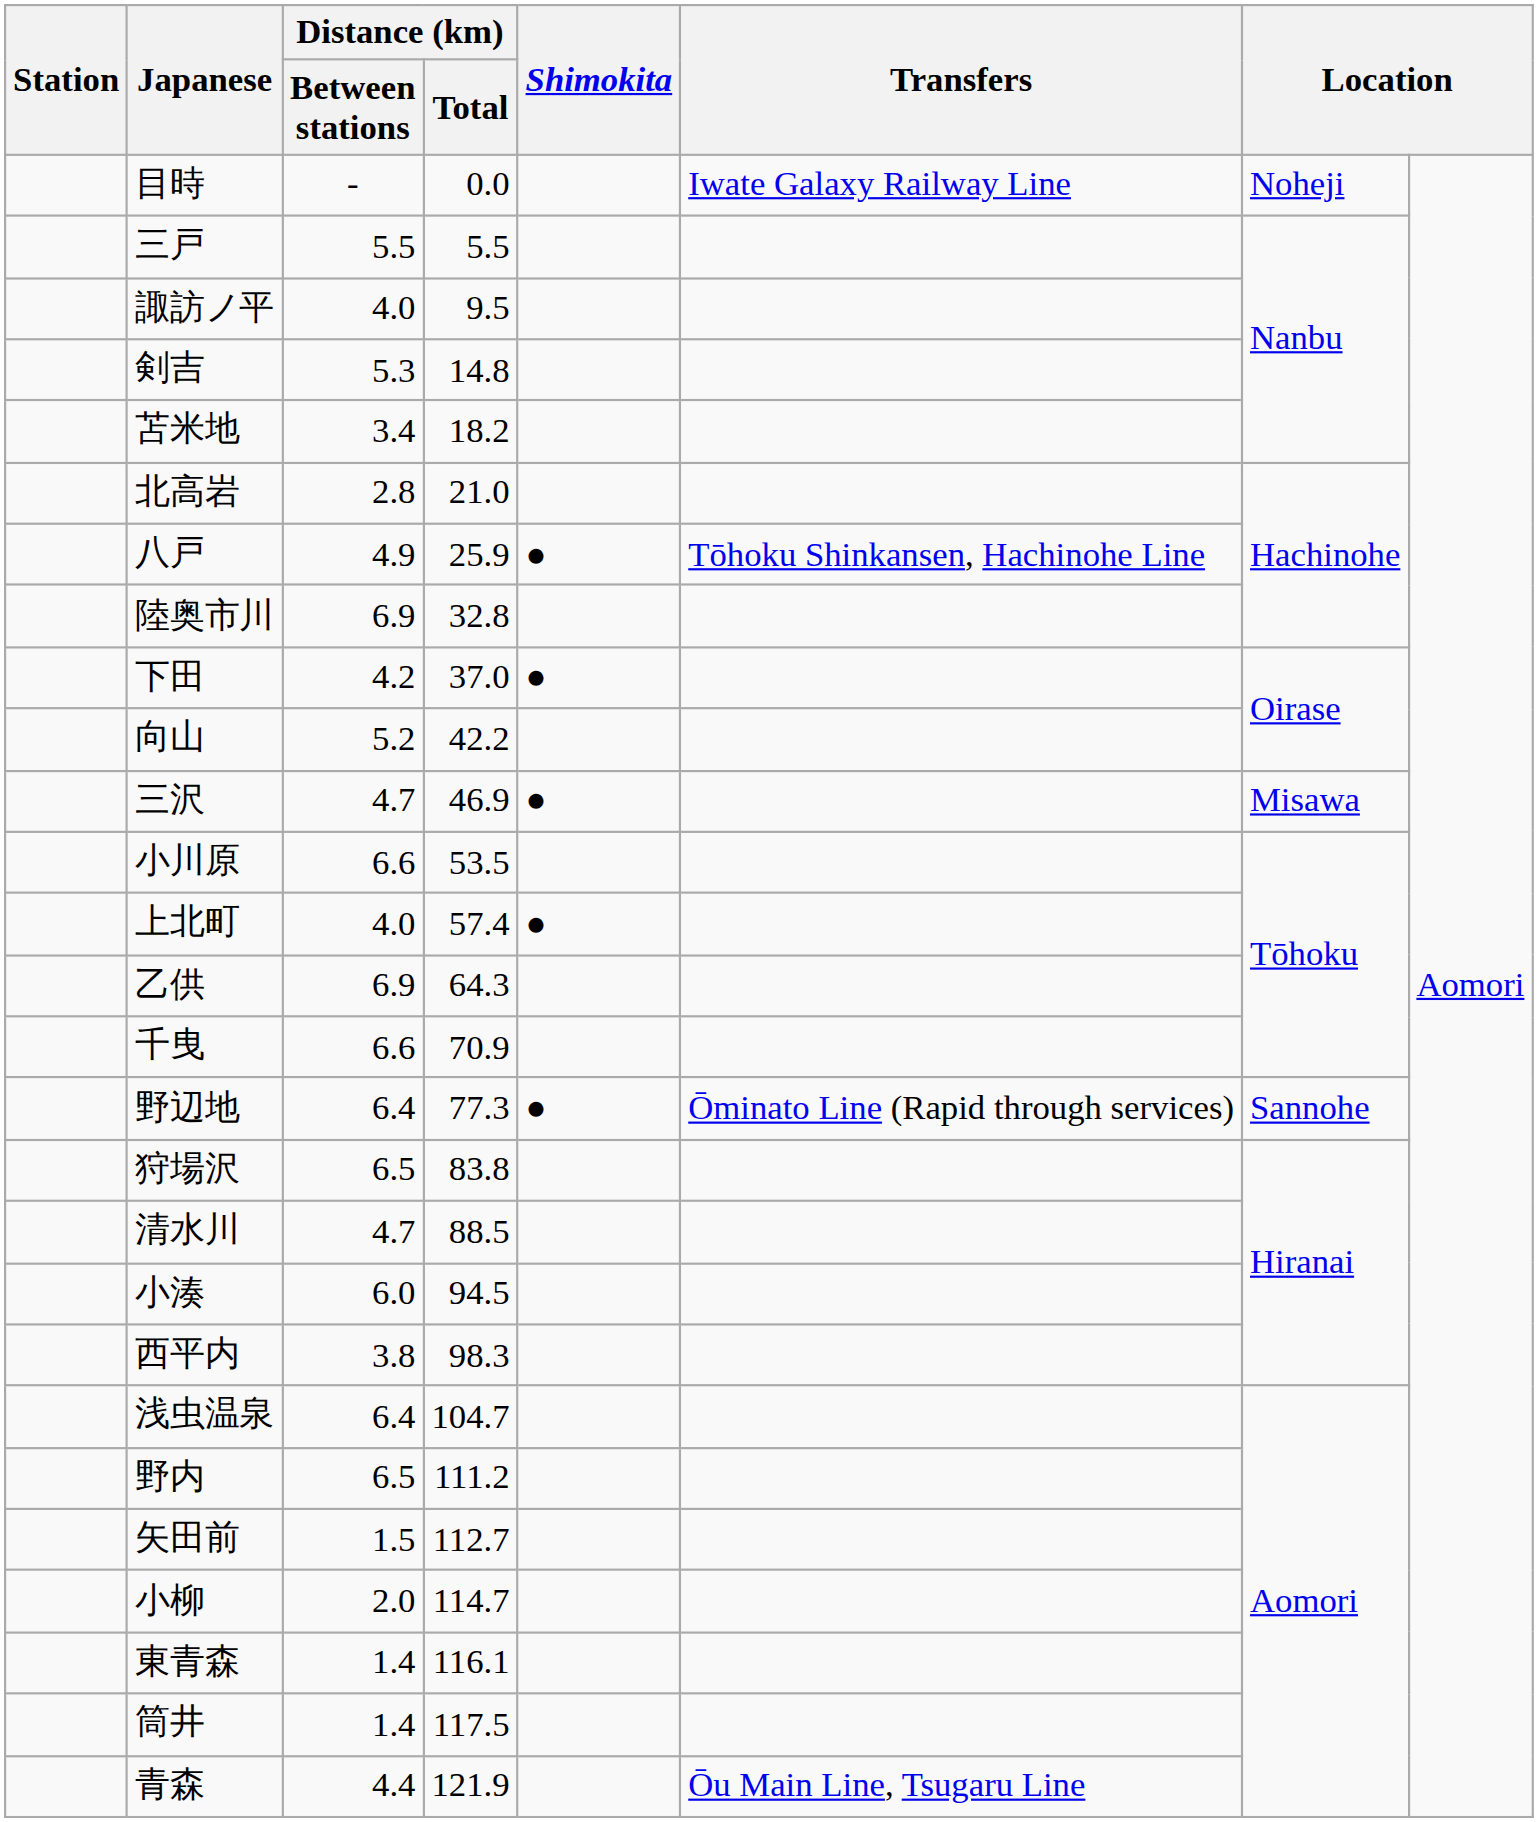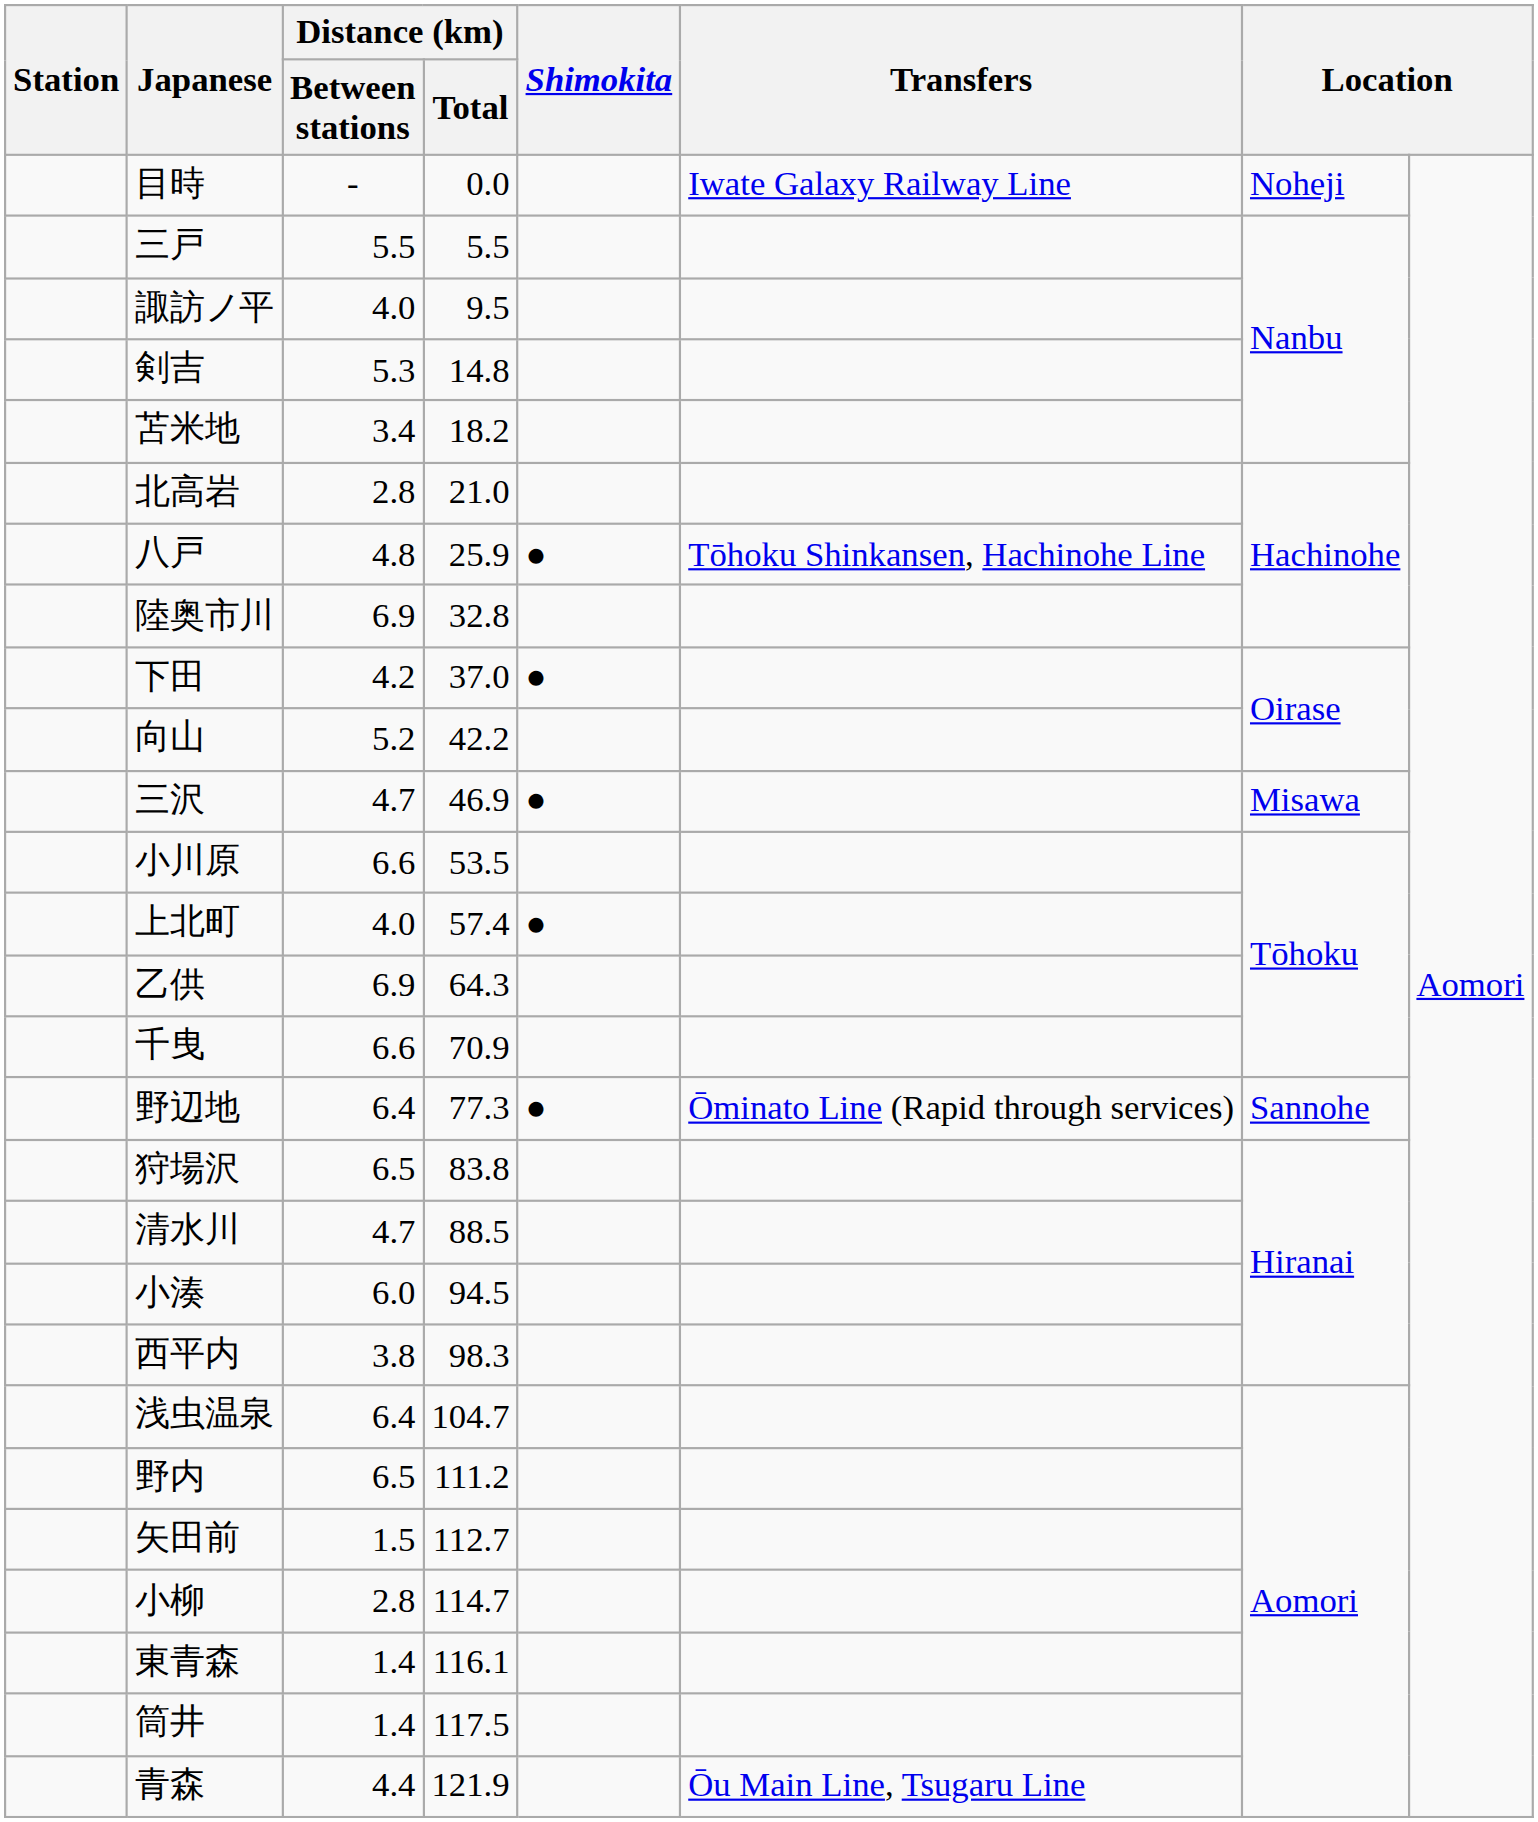 <table class="wikitable" rules="all">
 <tr>
 <th rowspan="2">Station</th>
 <th rowspan="2">Japanese</th>
 <th colspan="2">Distance (km)</th>
 <th rowspan="2"><a href='#'><em>Shimokita</em></a></th>
 <th rowspan="2">Transfers</th>
 <th rowspan="2" colspan="2">Location</th>
 </tr>
 <tr>
 <th>Between<br>stations</th>
 <th>Total</th>
 </tr>
 <tr>
 <td></td>
 <td>目時</td>
 <td style="text-align:center;">-</td>
 <td style="text-align:right;">0.0</td>
 <td></td>
 <td><a href='#'>Iwate Galaxy Railway Line</a></td>
 <td><a href='#'>Noheji</a></td>
 <td rowspan="27"><a href='#'>Aomori</a></td>
 </tr>
 <tr>
 <td></td>
 <td>三戸</td>
 <td style="text-align:right;">5.5</td>
 <td style="text-align:right;">5.5</td>
 <td></td>
 <td> </td>
 <td rowspan=4><a href='#'>Nanbu</a></td>
 </tr>
 <tr>
 <td></td>
 <td>諏訪ノ平</td>
 <td style="text-align:right;">4.0</td>
 <td style="text-align:right;">9.5</td>
 <td></td>
 <td> </td>
 </tr>
 <tr>
 <td></td>
 <td>剣吉</td>
 <td style="text-align:right;">5.3</td>
 <td style="text-align:right;">14.8</td>
 <td></td>
 <td> </td>
 </tr>
 <tr>
 <td></td>
 <td>苫米地</td>
 <td style="text-align:right;">3.4</td>
 <td style="text-align:right;">18.2</td>
 <td></td>
 <td> </td>
 </tr>
 <tr>
 <td></td>
 <td>北高岩</td>
 <td style="text-align:right;">2.8</td>
 <td style="text-align:right;">21.0</td>
 <td></td>
 <td> </td>
 <td rowspan="3"><a href='#'>Hachinohe</a></td>
 </tr>
 <tr>
 <td></td>
 <td>八戸</td>
-<td style="text-align:right;">4.9</td>
+<td style="text-align:right;">4.8</td>
 <td style="text-align:right;">25.9</td>
 <td>●</td>
 <td><a href='#'>Tōhoku Shinkansen</a>, <a href='#'>Hachinohe Line</a></td>
 </tr>
 <tr>
 <td></td>
 <td>陸奥市川</td>
 <td style="text-align:right;">6.9</td>
 <td style="text-align:right;">32.8</td>
 <td></td>
 <td> </td>
 </tr>
 <tr>
 <td></td>
 <td>下田</td>
 <td style="text-align:right;">4.2</td>
 <td style="text-align:right;">37.0</td>
 <td>●</td>
 <td> </td>
 <td rowspan="2"><a href='#'>Oirase</a></td>
 </tr>
 <tr>
 <td></td>
 <td>向山</td>
 <td style="text-align:right;">5.2</td>
 <td style="text-align:right;">42.2</td>
 <td></td>
 <td> </td>
 </tr>
 <tr>
 <td></td>
 <td>三沢</td>
 <td style="text-align:right;">4.7</td>
 <td style="text-align:right;">46.9</td>
 <td>●</td>
 <td> </td>
 <td><a href='#'>Misawa</a></td>
 </tr>
 <tr>
 <td></td>
 <td>小川原</td>
 <td style="text-align:right;">6.6</td>
 <td style="text-align:right;">53.5</td>
 <td></td>
 <td> </td>
 <td rowspan="4"><a href='#'>Tōhoku</a></td>
 </tr>
 <tr>
 <td></td>
 <td>上北町</td>
 <td style="text-align:right;">4.0</td>
 <td style="text-align:right;">57.4</td>
 <td>●</td>
 <td> </td>
 </tr>
 <tr>
 <td></td>
 <td>乙供</td>
 <td style="text-align:right;">6.9</td>
 <td style="text-align:right;">64.3</td>
 <td></td>
 <td> </td>
 </tr>
 <tr>
 <td></td>
 <td>千曳</td>
 <td style="text-align:right;">6.6</td>
 <td style="text-align:right;">70.9</td>
 <td></td>
 <td> </td>
 </tr>
 <tr>
 <td></td>
 <td>野辺地</td>
 <td style="text-align:right;">6.4</td>
 <td style="text-align:right;">77.3</td>
 <td>●</td>
 <td><a href='#'>Ōminato Line</a> (Rapid through services)</td>
 <td><a href='#'>Sannohe</a></td>
 </tr>
 <tr>
 <td></td>
 <td>狩場沢</td>
 <td style="text-align:right;">6.5</td>
 <td style="text-align:right;">83.8</td>
 <td></td>
 <td> </td>
 <td rowspan="4"><a href='#'>Hiranai</a></td>
 </tr>
 <tr>
 <td></td>
 <td>清水川</td>
 <td style="text-align:right;">4.7</td>
 <td style="text-align:right;">88.5</td>
 <td></td>
 <td> </td>
 </tr>
 <tr>
 <td></td>
 <td>小湊</td>
 <td style="text-align:right;">6.0</td>
 <td style="text-align:right;">94.5</td>
 <td></td>
 <td> </td>
 </tr>
 <tr>
 <td></td>
 <td>西平内</td>
 <td style="text-align:right;">3.8</td>
 <td style="text-align:right;">98.3</td>
 <td></td>
 <td> </td>
 </tr>
 <tr>
 <td></td>
 <td>浅虫温泉</td>
 <td style="text-align:right;">6.4</td>
 <td style="text-align:right;">104.7</td>
 <td></td>
 <td> </td>
 <td rowspan="7"><a href='#'>Aomori</a></td>
 </tr>
 <tr>
 <td></td>
 <td>野内</td>
 <td style="text-align:right;">6.5</td>
 <td style="text-align:right;">111.2</td>
 <td></td>
 <td> </td>
 </tr>
 <tr>
 <td></td>
 <td>矢田前</td>
 <td style="text-align:right;">1.5</td>
 <td style="text-align:right;">112.7</td>
 <td></td>
 <td> </td>
 </tr>
 <tr>
 <td></td>
 <td>小柳</td>
-<td style="text-align:right;">2.0</td>
+<td style="text-align:right;">2.8</td>
 <td style="text-align:right;">114.7</td>
 <td></td>
 <td> </td>
 </tr>
 <tr>
 <td></td>
 <td>東青森</td>
 <td style="text-align:right;">1.4</td>
 <td style="text-align:right;">116.1</td>
 <td></td>
 <td> </td>
 </tr>
 <tr>
 <td></td>
 <td>筒井</td>
 <td style="text-align:right;">1.4</td>
 <td style="text-align:right;">117.5</td>
 <td></td>
 <td> </td>
 </tr>
 <tr>
 <td></td>
 <td>青森</td>
 <td style="text-align:right;">4.4</td>
 <td style="text-align:right;">121.9</td>
 <td></td>
 <td><a href='#'>Ōu Main Line</a>, <a href='#'>Tsugaru Line</a></td>
 </tr>
 </table>
